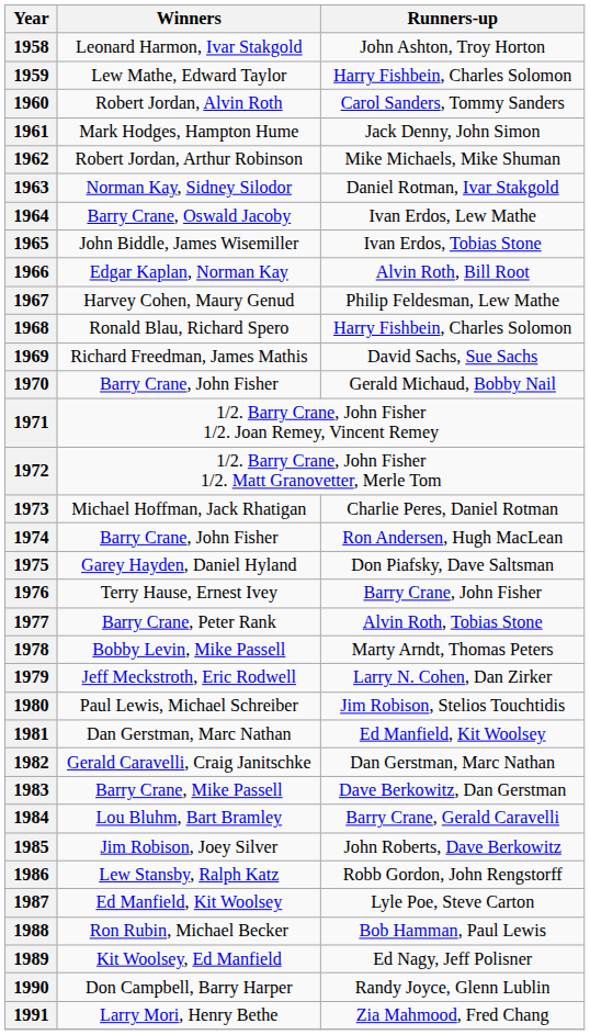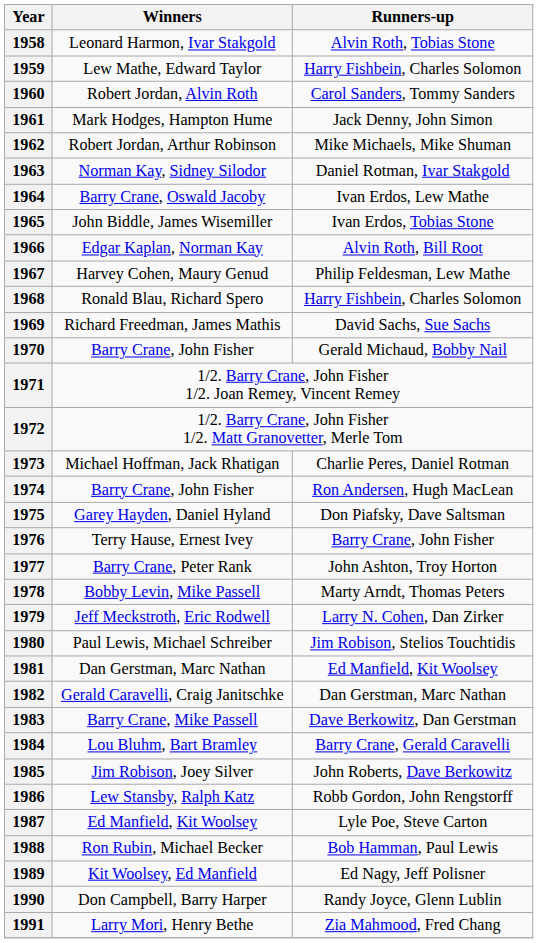 <table class="wikitable" style="text-align:center">
 <tr>
 <th>Year</th>
 <th>Winners</th>
 <th>Runners-up</th>
 </tr>
 <tr>
 <th> 1958 </th>
 <td>Leonard Harmon, <a href='#'>Ivar Stakgold</a></td>
-<td>John Ashton, Troy Horton</td>
+<td><a href='#'>Alvin Roth</a>, <a href='#'>Tobias Stone</a></td>
 </tr>
 <tr>
 <th>1959</th>
 <td>Lew Mathe, Edward Taylor</td>
 <td><a href='#'>Harry Fishbein</a>, Charles Solomon</td>
 </tr>
 <tr>
 <th>1960</th>
 <td>Robert Jordan, <a href='#'>Alvin Roth</a></td>
 <td><a href='#'>Carol Sanders</a>, Tommy Sanders</td>
 </tr>
 <tr>
 <th>1961</th>
 <td>Mark Hodges, Hampton Hume</td>
 <td>Jack Denny, John Simon</td>
 </tr>
 <tr>
 <th>1962</th>
 <td>Robert Jordan, Arthur Robinson</td>
 <td>Mike Michaels, Mike Shuman</td>
 </tr>
 <tr>
 <th>1963</th>
 <td><a href='#'>Norman Kay</a>, <a href='#'>Sidney Silodor</a></td>
 <td>Daniel Rotman, <a href='#'>Ivar Stakgold</a></td>
 </tr>
 <tr>
 <th>1964</th>
 <td><a href='#'>Barry Crane</a>, <a href='#'>Oswald Jacoby</a></td>
 <td>Ivan Erdos, Lew Mathe</td>
 </tr>
 <tr>
 <th>1965</th>
 <td>John Biddle, James Wisemiller</td>
 <td>Ivan Erdos, <a href='#'>Tobias Stone</a></td>
 </tr>
 <tr>
 <th>1966</th>
 <td><a href='#'>Edgar Kaplan</a>, <a href='#'>Norman Kay</a></td>
 <td><a href='#'>Alvin Roth</a>, <a href='#'>Bill Root</a></td>
 </tr>
 <tr>
 <th>1967</th>
 <td>Harvey Cohen, Maury Genud</td>
 <td>Philip Feldesman, Lew Mathe</td>
 </tr>
 <tr>
 <th>1968</th>
 <td>Ronald Blau, Richard Spero</td>
 <td>  <a href='#'>Harry Fishbein</a>, Charles Solomon  </td>
 </tr>
 <tr>
 <th>1969</th>
 <td>  Richard Freedman, James Mathis  </td>
 <td>David Sachs, <a href='#'>Sue Sachs</a></td>
 </tr>
 <tr>
 <th>1970</th>
 <td><a href='#'>Barry Crane</a>, John Fisher</td>
 <td>Gerald Michaud, <a href='#'>Bobby Nail</a></td>
 </tr>
 <tr>
 <th>1971</th>
 <td colspan=2>1/2. <a href='#'>Barry Crane</a>, John Fisher <br>1/2. Joan Remey, Vincent Remey</td>
 </tr>
 <tr>
 <th>1972</th>
 <td colspan=2>1/2. <a href='#'>Barry Crane</a>, John Fisher <br>1/2. <a href='#'>Matt Granovetter</a>, Merle Tom</td>
 </tr>
 <tr>
 <th>1973</th>
 <td>Michael Hoffman, Jack Rhatigan</td>
 <td>Charlie Peres, Daniel Rotman</td>
 </tr>
 <tr>
 <th>1974</th>
 <td><a href='#'>Barry Crane</a>, John Fisher</td>
 <td><a href='#'>Ron Andersen</a>, Hugh MacLean</td>
 </tr>
 <tr>
 <th>1975</th>
 <td><a href='#'>Garey Hayden</a>, Daniel Hyland</td>
 <td>Don Piafsky, Dave Saltsman</td>
 </tr>
 <tr>
 <th>1976</th>
 <td>Terry Hause, Ernest Ivey</td>
 <td><a href='#'>Barry Crane</a>, John Fisher</td>
 </tr>
 <tr>
 <th>1977</th>
 <td><a href='#'>Barry Crane</a>, Peter Rank</td>
-<td><a href='#'>Alvin Roth</a>, <a href='#'>Tobias Stone</a></td>
+<td>John Ashton, Troy Horton</td>
 </tr>
 <tr>
 <th>1978</th>
 <td><a href='#'>Bobby Levin</a>, <a href='#'>Mike Passell</a></td>
 <td>Marty Arndt, Thomas Peters</td>
 </tr>
 <tr>
 <th>1979</th>
 <td><a href='#'>Jeff Meckstroth</a>, <a href='#'>Eric Rodwell</a></td>
 <td><a href='#'>Larry N. Cohen</a>, Dan Zirker</td>
 </tr>
 <tr>
 <th>1980</th>
 <td>Paul Lewis, Michael Schreiber</td>
 <td><a href='#'>Jim Robison</a>, Stelios Touchtidis</td>
 </tr>
 <tr>
 <th>1981</th>
 <td>Dan Gerstman, Marc Nathan</td>
 <td><a href='#'>Ed Manfield</a>, <a href='#'>Kit Woolsey</a></td>
 </tr>
 <tr>
 <th>1982</th>
 <td><a href='#'>Gerald Caravelli</a>, Craig Janitschke</td>
 <td>Dan Gerstman, Marc Nathan</td>
 </tr>
 <tr>
 <th>1983</th>
 <td><a href='#'>Barry Crane</a>, <a href='#'>Mike Passell</a></td>
 <td><a href='#'>Dave Berkowitz</a>, Dan Gerstman</td>
 </tr>
 <tr>
 <th>1984</th>
 <td><a href='#'>Lou Bluhm</a>, <a href='#'>Bart Bramley</a></td>
 <td><a href='#'>Barry Crane</a>, <a href='#'>Gerald Caravelli</a></td>
 </tr>
 <tr>
 <th>1985</th>
 <td><a href='#'>Jim Robison</a>, Joey Silver</td>
 <td>John Roberts, <a href='#'>Dave Berkowitz</a></td>
 </tr>
 <tr>
 <th>1986</th>
 <td><a href='#'>Lew Stansby</a>, <a href='#'>Ralph Katz</a></td>
 <td>Robb Gordon, John Rengstorff</td>
 </tr>
 <tr>
 <th>1987</th>
 <td><a href='#'>Ed Manfield</a>, <a href='#'>Kit Woolsey</a></td>
 <td>Lyle Poe, Steve Carton</td>
 </tr>
 <tr>
 <th>1988</th>
 <td><a href='#'>Ron Rubin</a>, Michael Becker</td>
 <td><a href='#'>Bob Hamman</a>, Paul Lewis</td>
 </tr>
 <tr>
 <th>1989</th>
 <td><a href='#'>Kit Woolsey</a>, <a href='#'>Ed Manfield</a></td>
 <td>Ed Nagy, Jeff Polisner</td>
 </tr>
 <tr>
 <th>1990</th>
 <td>Don Campbell, Barry Harper</td>
 <td>Randy Joyce, Glenn Lublin</td>
 </tr>
 <tr>
 <th>1991</th>
 <td><a href='#'>Larry Mori</a>, Henry Bethe</td>
 <td><a href='#'>Zia Mahmood</a>, Fred Chang</td>
 </tr>
 <tr>
 </tr>
 </table>
